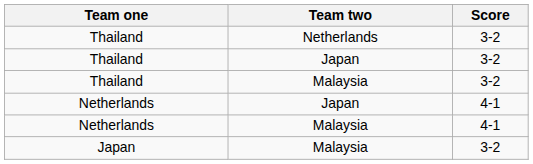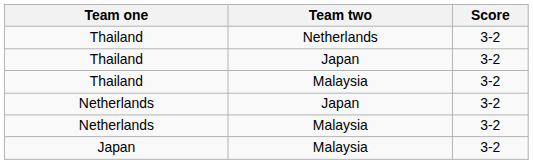 <table class="wikitable" style="text-align: center">
 <tr>
 <th width=250>Team one</th>
 <th width=250>Team two</th>
 <th width=80>Score</th>
 </tr>
 <tr>
 <td> Thailand</td>
 <td> Netherlands</td>
 <td>3-2</td>
 </tr>
 <tr>
 <td> Thailand</td>
 <td> Japan</td>
 <td>3-2</td>
 </tr>
 <tr>
 <td> Thailand</td>
 <td> Malaysia</td>
 <td>3-2</td>
 </tr>
 <tr>
 <td> Netherlands</td>
 <td> Japan</td>
-<td>4-1</td>
+<td>3-2</td>
 </tr>
 <tr>
 <td> Netherlands</td>
 <td> Malaysia</td>
-<td>4-1</td>
+<td>3-2</td>
 </tr>
 <tr>
 <td> Japan</td>
 <td> Malaysia</td>
 <td>3-2</td>
 </tr>
 </table>
